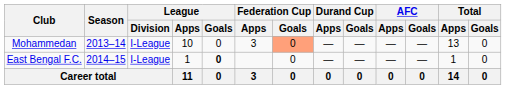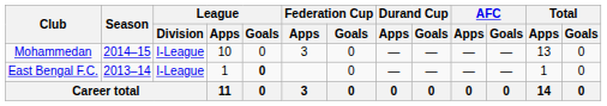 <table class="wikitable" style="text-align: center;">
 <tr>
 <th rowspan="2">Club</th>
 <th rowspan="2">Season</th>
 <th colspan="3">League</th>
 <th colspan="2">Federation Cup</th>
 <th colspan="2">Durand Cup</th>
 <th colspan="2"><a href='#'>AFC</a></th>
 <th colspan="2">Total</th>
 </tr>
 <tr>
 <th>Division</th>
 <th>Apps</th>
 <th>Goals</th>
 <th>Apps</th>
 <th>Goals</th>
 <th>Apps</th>
 <th>Goals</th>
 <th>Apps</th>
 <th>Goals</th>
 <th>Apps</th>
 <th>Goals</th>
 </tr>
 <tr>
 <td rowspan="1"><a href='#'>Mohammedan</a></td>
-<td><a href='#'>2013–14</a></td>
+<td><a href='#'>2014–15</a></td>
 <td><a href='#'>I-League</a></td>
 <td>10</td>
 <td>0</td>
 <td>3</td>
-<td style="background: lightsalmon;">0</td>
+<td>0</td>
 <td>—</td>
 <td>—</td>
 <td>—</td>
 <td>—</td>
 <td>13</td>
 <td>0</td>
 </tr>
 <tr>
 <td rowspan="1"><a href='#'>East Bengal F.C.</a></td>
-<td><a href='#'>2014–15</a></td>
+<td><a href='#'>2013–14</a></td>
 <td><a href='#'>I-League</a></td>
 <td>1</td>
 <td><strong>0</strong></td>
 <td></td>
 <td>0</td>
 <td>—</td>
 <td>—</td>
 <td>—</td>
 <td>—</td>
 <td>1</td>
 <td>0</td>
 </tr>
 <tr>
 <th colspan="3">Career total</th>
 <th>11</th>
 <th>0</th>
 <th>3</th>
 <th>0</th>
 <th>0</th>
 <th>0</th>
 <th>0</th>
 <th>0</th>
 <th>14</th>
 <th>0</th>
 </tr>
 </table>
